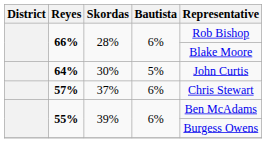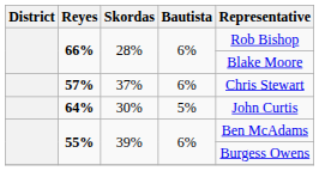 <table class=wikitable>
 <tr>
 <th>District</th>
 <th>Reyes</th>
 <th>Skordas</th>
 <th>Bautista</th>
 <th>Representative</th>
 </tr>
 <tr align=center>
 <th rowspan=2 ></th>
 <td rowspan=2><strong>66%</strong></td>
 <td rowspan=2>28%</td>
 <td rowspan=2>6%</td>
 <td><a href='#'>Rob Bishop</a></td>
 </tr>
 <tr align=center>
 <td><a href='#'>Blake Moore</a></td>
 </tr>
 <tr align=center>
 <th></th>
+<td><strong>57%</strong></td>
+<td>37%</td>
+<td>6%</td>
+<td><a href='#'>Chris Stewart</a></td>
+</tr>
+<tr align=center>
+<th></th>
 <td><strong>64%</strong></td>
 <td>30%</td>
 <td>5%</td>
 <td><a href='#'>John Curtis</a></td>
-</tr>
-<tr align=center>
-<th></th>
-<td><strong>57%</strong></td>
-<td>37%</td>
-<td>6%</td>
-<td><a href='#'>Chris Stewart</a></td>
 </tr>
 <tr align=center>
 <th rowspan=2 ></th>
 <td rowspan=2><strong>55%</strong></td>
 <td rowspan=2>39%</td>
 <td rowspan=2>6%</td>
 <td><a href='#'>Ben McAdams</a></td>
 </tr>
 <tr align=center>
 <td><a href='#'>Burgess Owens</a></td>
 </tr>
 <tr align=center>
 </tr>
 </table>
